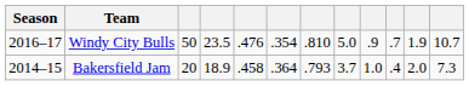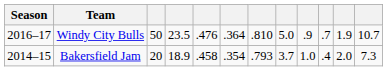 <table class="wikitable sortable" style="font-size:95%; text-align:center;">
 <tr>
 <th>Season</th>
 <th>Team</th>
 <th></th>
 <th></th>
 <th></th>
 <th></th>
 <th></th>
 <th></th>
 <th></th>
 <th></th>
 <th></th>
 <th></th>
 </tr>
 <tr>
 <td>2016–17</td>
 <td><a href='#'>Windy City Bulls</a></td>
 <td>50</td>
 <td>23.5</td>
 <td>.476</td>
-<td>.354</td>
+<td>.364</td>
 <td>.810</td>
 <td>5.0</td>
 <td>.9</td>
 <td>.7</td>
 <td>1.9</td>
 <td>10.7</td>
 </tr>
 <tr>
 <td>2014–15</td>
 <td><a href='#'>Bakersfield Jam</a></td>
 <td>20</td>
 <td>18.9</td>
 <td>.458</td>
-<td>.364</td>
+<td>.354</td>
 <td>.793</td>
 <td>3.7</td>
 <td>1.0</td>
 <td>.4</td>
 <td>2.0</td>
 <td>7.3</td>
 </tr>
 </table>
